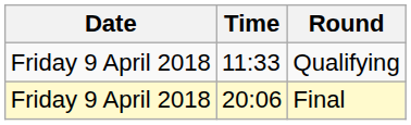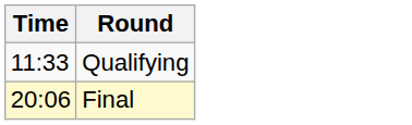 <table class="wikitable">
 <tr>
-<th>Date</th>
 <th>Time</th>
 <th>Round</th>
 </tr>
 <tr>
-<td>Friday 9 April 2018</td>
 <td>11:33</td>
 <td>Qualifying</td>
 </tr>
 <tr>
-<td style=background:lemonchiffon>Friday 9 April 2018</td>
 <td style=background:lemonchiffon>20:06</td>
 <td style=background:lemonchiffon>Final</td>
 </tr>
 </table>
